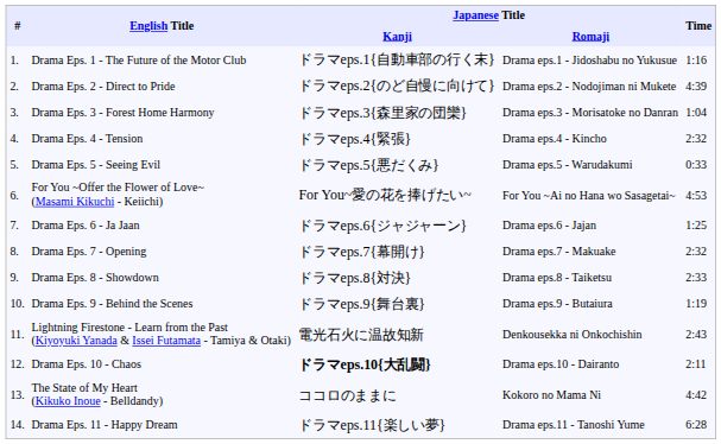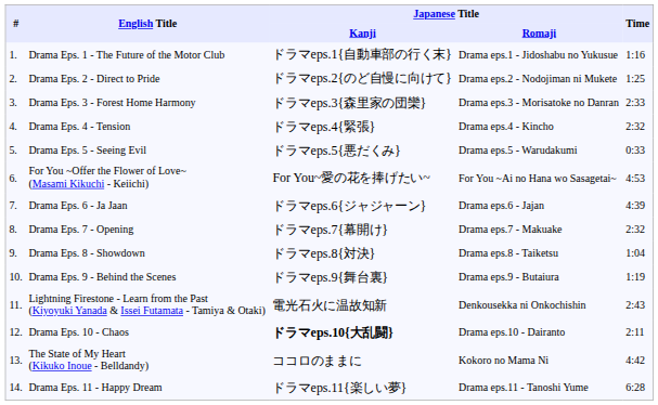 <table border="0" cellpadding="4" cellspacing="0"  style="border:1px #aaa solid; border-collapse:collapse; padding:0.2em; margin:0 1em 1em; background:#f7f8ff; font-size:0.9em; width:98%;">
 <tr style="vertical-align:middle; background:#e6e9ff;">
 <th rowspan="2">#</th>
 <th rowspan="2"><a href='#'>English</a> Title</th>
 <th colspan="2"><a href='#'>Japanese</a> Title</th>
 <th rowspan="2">Time</th>
 </tr>
 <tr style="background:#e6e9ff;">
 <th><a href='#'>Kanji</a></th>
 <th><a href='#'>Romaji</a></th>
 </tr>
 <tr>
 <td>1.</td>
 <td>Drama Eps. 1 - The Future of the Motor Club</td>
 <td style="font-size: 120%;">ドラマeps.1{自動車部の行く末}</td>
 <td>Drama eps.1 - Jidoshabu no Yukusue</td>
 <td>1:16</td>
 </tr>
 <tr>
 <td>2.</td>
 <td>Drama Eps. 2 - Direct to Pride</td>
 <td style="font-size: 120%;">ドラマeps.2{のど自慢に向けて}</td>
 <td>Drama eps.2 - Nodojiman ni Mukete</td>
-<td>4:39</td>
+<td>1:25</td>
 </tr>
 <tr>
 <td>3.</td>
 <td>Drama Eps. 3 - Forest Home Harmony</td>
 <td style="font-size: 120%;">ドラマeps.3{森里家の団欒}</td>
 <td>Drama eps.3 - Morisatoke no Danran</td>
-<td>1:04</td>
+<td>2:33</td>
 </tr>
 <tr>
 <td>4.</td>
 <td>Drama Eps. 4 - Tension</td>
 <td style="font-size: 120%;">ドラマeps.4{緊張}</td>
 <td>Drama eps.4 - Kincho</td>
 <td>2:32</td>
 </tr>
 <tr>
 <td>5.</td>
 <td>Drama Eps. 5 - Seeing Evil</td>
 <td style="font-size: 120%;">ドラマeps.5{悪だくみ}</td>
 <td>Drama eps.5 - Warudakumi</td>
 <td>0:33</td>
 </tr>
 <tr>
 <td>6.</td>
 <td>For You ~Offer the Flower of Love~<br>(<a href='#'>Masami Kikuchi</a> - Keiichi)</td>
 <td style="font-size: 120%;">For You~愛の花を捧げたい~</td>
 <td>For You ~Ai no Hana wo Sasagetai~</td>
 <td>4:53</td>
 </tr>
 <tr>
 <td>7.</td>
 <td>Drama Eps. 6 - Ja Jaan</td>
 <td style="font-size: 120%;">ドラマeps.6{ジャジャーン}</td>
 <td>Drama eps.6 - Jajan</td>
-<td>1:25</td>
+<td>4:39</td>
 </tr>
 <tr>
 <td>8.</td>
 <td>Drama Eps. 7 - Opening</td>
 <td style="font-size: 120%;">ドラマeps.7{幕開け}</td>
 <td>Drama eps.7 - Makuake</td>
 <td>2:32</td>
 </tr>
 <tr>
 <td>9.</td>
 <td>Drama Eps. 8 - Showdown</td>
 <td style="font-size: 120%;">ドラマeps.8{対決}</td>
 <td>Drama eps.8 - Taiketsu</td>
-<td>2:33</td>
+<td>1:04</td>
 </tr>
 <tr>
 <td>10.</td>
 <td>Drama Eps. 9 - Behind the Scenes</td>
 <td style="font-size: 120%;">ドラマeps.9{舞台裏}</td>
 <td>Drama eps.9 - Butaiura</td>
 <td>1:19</td>
 </tr>
 <tr>
 <td>11.</td>
 <td>Lightning Firestone - Learn from the Past<br>(<a href='#'>Kiyoyuki Yanada</a> & <a href='#'>Issei Futamata</a> - Tamiya & Otaki)</td>
 <td style="font-size: 120%;">電光石火に温故知新</td>
 <td>Denkousekka ni Onkochishin</td>
 <td>2:43</td>
 </tr>
 <tr>
 <td>12.</td>
 <td>Drama Eps. 10 - Chaos</td>
 <td style="font-size: 120%;"><strong>ドラマeps.10{大乱闘}</strong></td>
 <td>Drama eps.10 - Dairanto</td>
 <td>2:11</td>
 </tr>
 <tr>
 <td>13.</td>
 <td>The State of My Heart<br>(<a href='#'>Kikuko Inoue</a> - Belldandy)</td>
 <td style="font-size: 120%;">ココロのままに</td>
 <td>Kokoro no Mama Ni</td>
 <td>4:42</td>
 </tr>
 <tr>
 <td>14.</td>
 <td>Drama Eps. 11 - Happy Dream</td>
 <td style="font-size: 120%;">ドラマeps.11{楽しい夢}</td>
 <td>Drama eps.11 - Tanoshi Yume</td>
 <td>6:28</td>
 </tr>
 </table>
